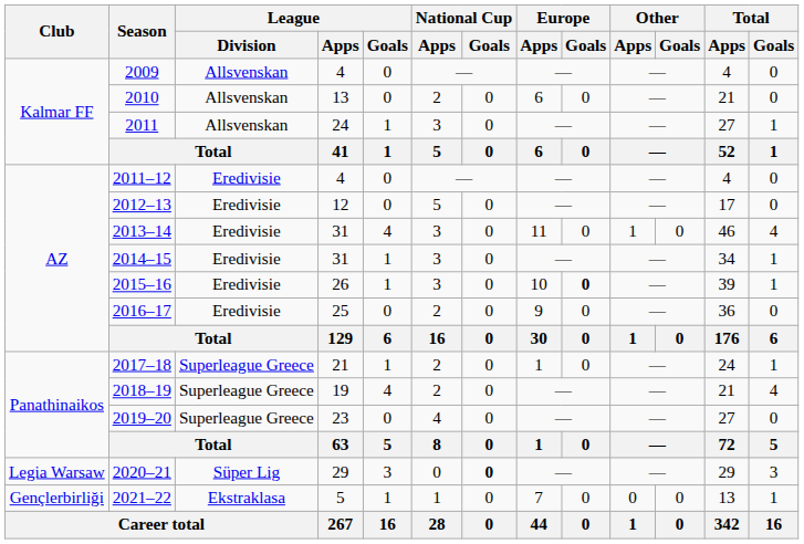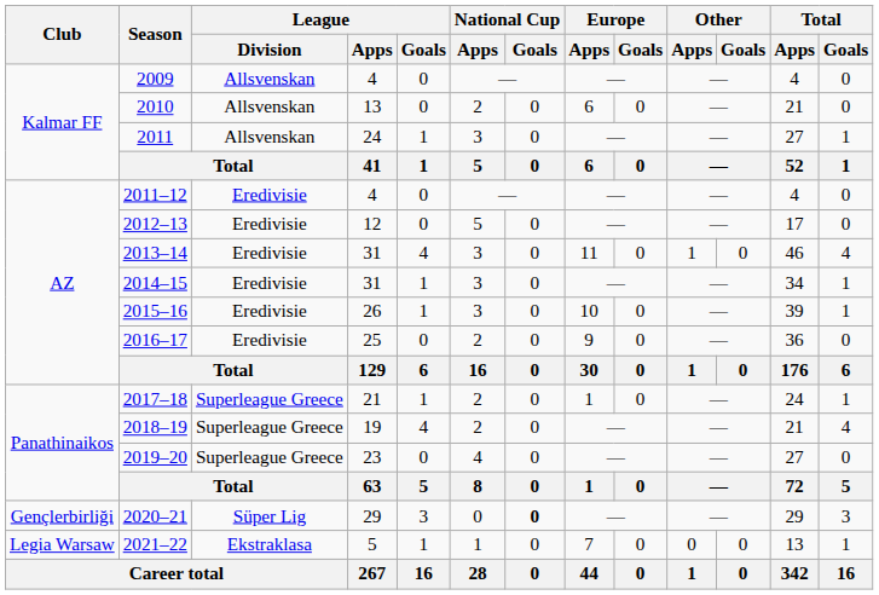 <table class="wikitable" style="text-align:center">
 <tr>
 <th rowspan="2">Club</th>
 <th rowspan="2">Season</th>
 <th colspan="3">League</th>
 <th colspan="2">National Cup</th>
 <th colspan="2">Europe</th>
 <th colspan="2">Other</th>
 <th colspan="2">Total</th>
 </tr>
 <tr>
 <th>Division</th>
 <th>Apps</th>
 <th>Goals</th>
 <th>Apps</th>
 <th>Goals</th>
 <th>Apps</th>
 <th>Goals</th>
 <th>Apps</th>
 <th>Goals</th>
 <th>Apps</th>
 <th>Goals</th>
 </tr>
 <tr>
 <td rowspan="4"><a href='#'>Kalmar FF</a></td>
 <td><a href='#'>2009</a></td>
 <td><a href='#'>Allsvenskan</a></td>
 <td>4</td>
 <td>0</td>
 <td colspan="2">—</td>
 <td colspan="2">—</td>
 <td colspan="2">—</td>
 <td>4</td>
 <td>0</td>
 </tr>
 <tr>
 <td><a href='#'>2010</a></td>
 <td>Allsvenskan</td>
 <td>13</td>
 <td>0</td>
 <td>2</td>
 <td>0</td>
 <td>6</td>
 <td>0</td>
 <td colspan="2">—</td>
 <td>21</td>
 <td>0</td>
 </tr>
 <tr>
 <td><a href='#'>2011</a></td>
 <td>Allsvenskan</td>
 <td>24</td>
 <td>1</td>
 <td>3</td>
 <td>0</td>
 <td colspan="2">—</td>
 <td colspan="2">—</td>
 <td>27</td>
 <td>1</td>
 </tr>
 <tr>
 <th colspan="2">Total</th>
 <th>41</th>
 <th>1</th>
 <th>5</th>
 <th>0</th>
 <th>6</th>
 <th>0</th>
 <th colspan="2">—</th>
 <th>52</th>
 <th>1</th>
 </tr>
 <tr>
 <td rowspan="7"><a href='#'>AZ</a></td>
 <td><a href='#'>2011–12</a></td>
 <td><a href='#'>Eredivisie</a></td>
 <td>4</td>
 <td>0</td>
 <td colspan="2">—</td>
 <td colspan="2">—</td>
 <td colspan="2">—</td>
 <td>4</td>
 <td>0</td>
 </tr>
 <tr>
 <td><a href='#'>2012–13</a></td>
 <td>Eredivisie</td>
 <td>12</td>
 <td>0</td>
 <td>5</td>
 <td>0</td>
 <td colspan="2">—</td>
 <td colspan="2">—</td>
 <td>17</td>
 <td>0</td>
 </tr>
 <tr>
 <td><a href='#'>2013–14</a></td>
 <td>Eredivisie</td>
 <td>31</td>
 <td>4</td>
 <td>3</td>
 <td>0</td>
 <td>11</td>
 <td>0</td>
 <td>1</td>
 <td>0</td>
 <td>46</td>
 <td>4</td>
 </tr>
 <tr>
 <td><a href='#'>2014–15</a></td>
 <td>Eredivisie</td>
 <td>31</td>
 <td>1</td>
 <td>3</td>
 <td>0</td>
 <td colspan="2">—</td>
 <td colspan="2">—</td>
 <td>34</td>
 <td>1</td>
 </tr>
 <tr>
 <td><a href='#'>2015–16</a></td>
 <td>Eredivisie</td>
 <td>26</td>
 <td>1</td>
 <td>3</td>
 <td>0</td>
 <td>10</td>
-<td><strong>0</strong></td>
+<td>0</td>
 <td colspan="2">—</td>
 <td>39</td>
 <td>1</td>
 </tr>
 <tr>
 <td><a href='#'>2016–17</a></td>
 <td>Eredivisie</td>
 <td>25</td>
 <td>0</td>
 <td>2</td>
 <td>0</td>
 <td>9</td>
 <td>0</td>
 <td colspan="2">—</td>
 <td>36</td>
 <td>0</td>
 </tr>
 <tr>
 <th colspan="2">Total</th>
 <th>129</th>
 <th>6</th>
 <th>16</th>
 <th>0</th>
 <th>30</th>
 <th>0</th>
 <th>1</th>
 <th>0</th>
 <th>176</th>
 <th>6</th>
 </tr>
 <tr>
 <td rowspan="4"><a href='#'>Panathinaikos</a></td>
 <td><a href='#'>2017–18</a></td>
 <td><a href='#'>Superleague Greece</a></td>
 <td>21</td>
 <td>1</td>
 <td>2</td>
 <td>0</td>
 <td>1</td>
 <td>0</td>
 <td colspan="2">—</td>
 <td>24</td>
 <td>1</td>
 </tr>
 <tr>
 <td><a href='#'>2018–19</a></td>
 <td>Superleague Greece</td>
 <td>19</td>
 <td>4</td>
 <td>2</td>
 <td>0</td>
 <td colspan="2">—</td>
 <td colspan="2">—</td>
 <td>21</td>
 <td>4</td>
 </tr>
 <tr>
 <td><a href='#'>2019–20</a></td>
 <td>Superleague Greece</td>
 <td>23</td>
 <td>0</td>
 <td>4</td>
 <td>0</td>
 <td colspan="2">—</td>
 <td colspan="2">—</td>
 <td>27</td>
 <td>0</td>
 </tr>
 <tr>
 <th colspan="2">Total</th>
 <th>63</th>
 <th>5</th>
 <th>8</th>
 <th>0</th>
 <th>1</th>
 <th>0</th>
 <th colspan="2">—</th>
 <th>72</th>
 <th>5</th>
 </tr>
 <tr>
-<td><a href='#'>Legia Warsaw</a></td>
+<td><a href='#'>Gençlerbirliği</a></td>
 <td><a href='#'>2020–21</a></td>
 <td><a href='#'>Süper Lig</a></td>
 <td>29</td>
 <td>3</td>
 <td>0</td>
 <td><strong>0</strong></td>
 <td colspan="2">—</td>
 <td colspan="2">—</td>
 <td>29</td>
 <td>3</td>
 </tr>
 <tr>
-<td><a href='#'>Gençlerbirliği</a></td>
+<td><a href='#'>Legia Warsaw</a></td>
 <td><a href='#'>2021–22</a></td>
 <td><a href='#'>Ekstraklasa</a></td>
 <td>5</td>
 <td>1</td>
 <td>1</td>
 <td>0</td>
 <td>7</td>
 <td>0</td>
 <td>0</td>
 <td>0</td>
 <td>13</td>
 <td>1</td>
 </tr>
 <tr>
 <th colspan="3">Career total</th>
 <th>267</th>
 <th>16</th>
 <th>28</th>
 <th>0</th>
 <th>44</th>
 <th>0</th>
 <th>1</th>
 <th>0</th>
 <th>342</th>
 <th>16</th>
 </tr>
 </table>
